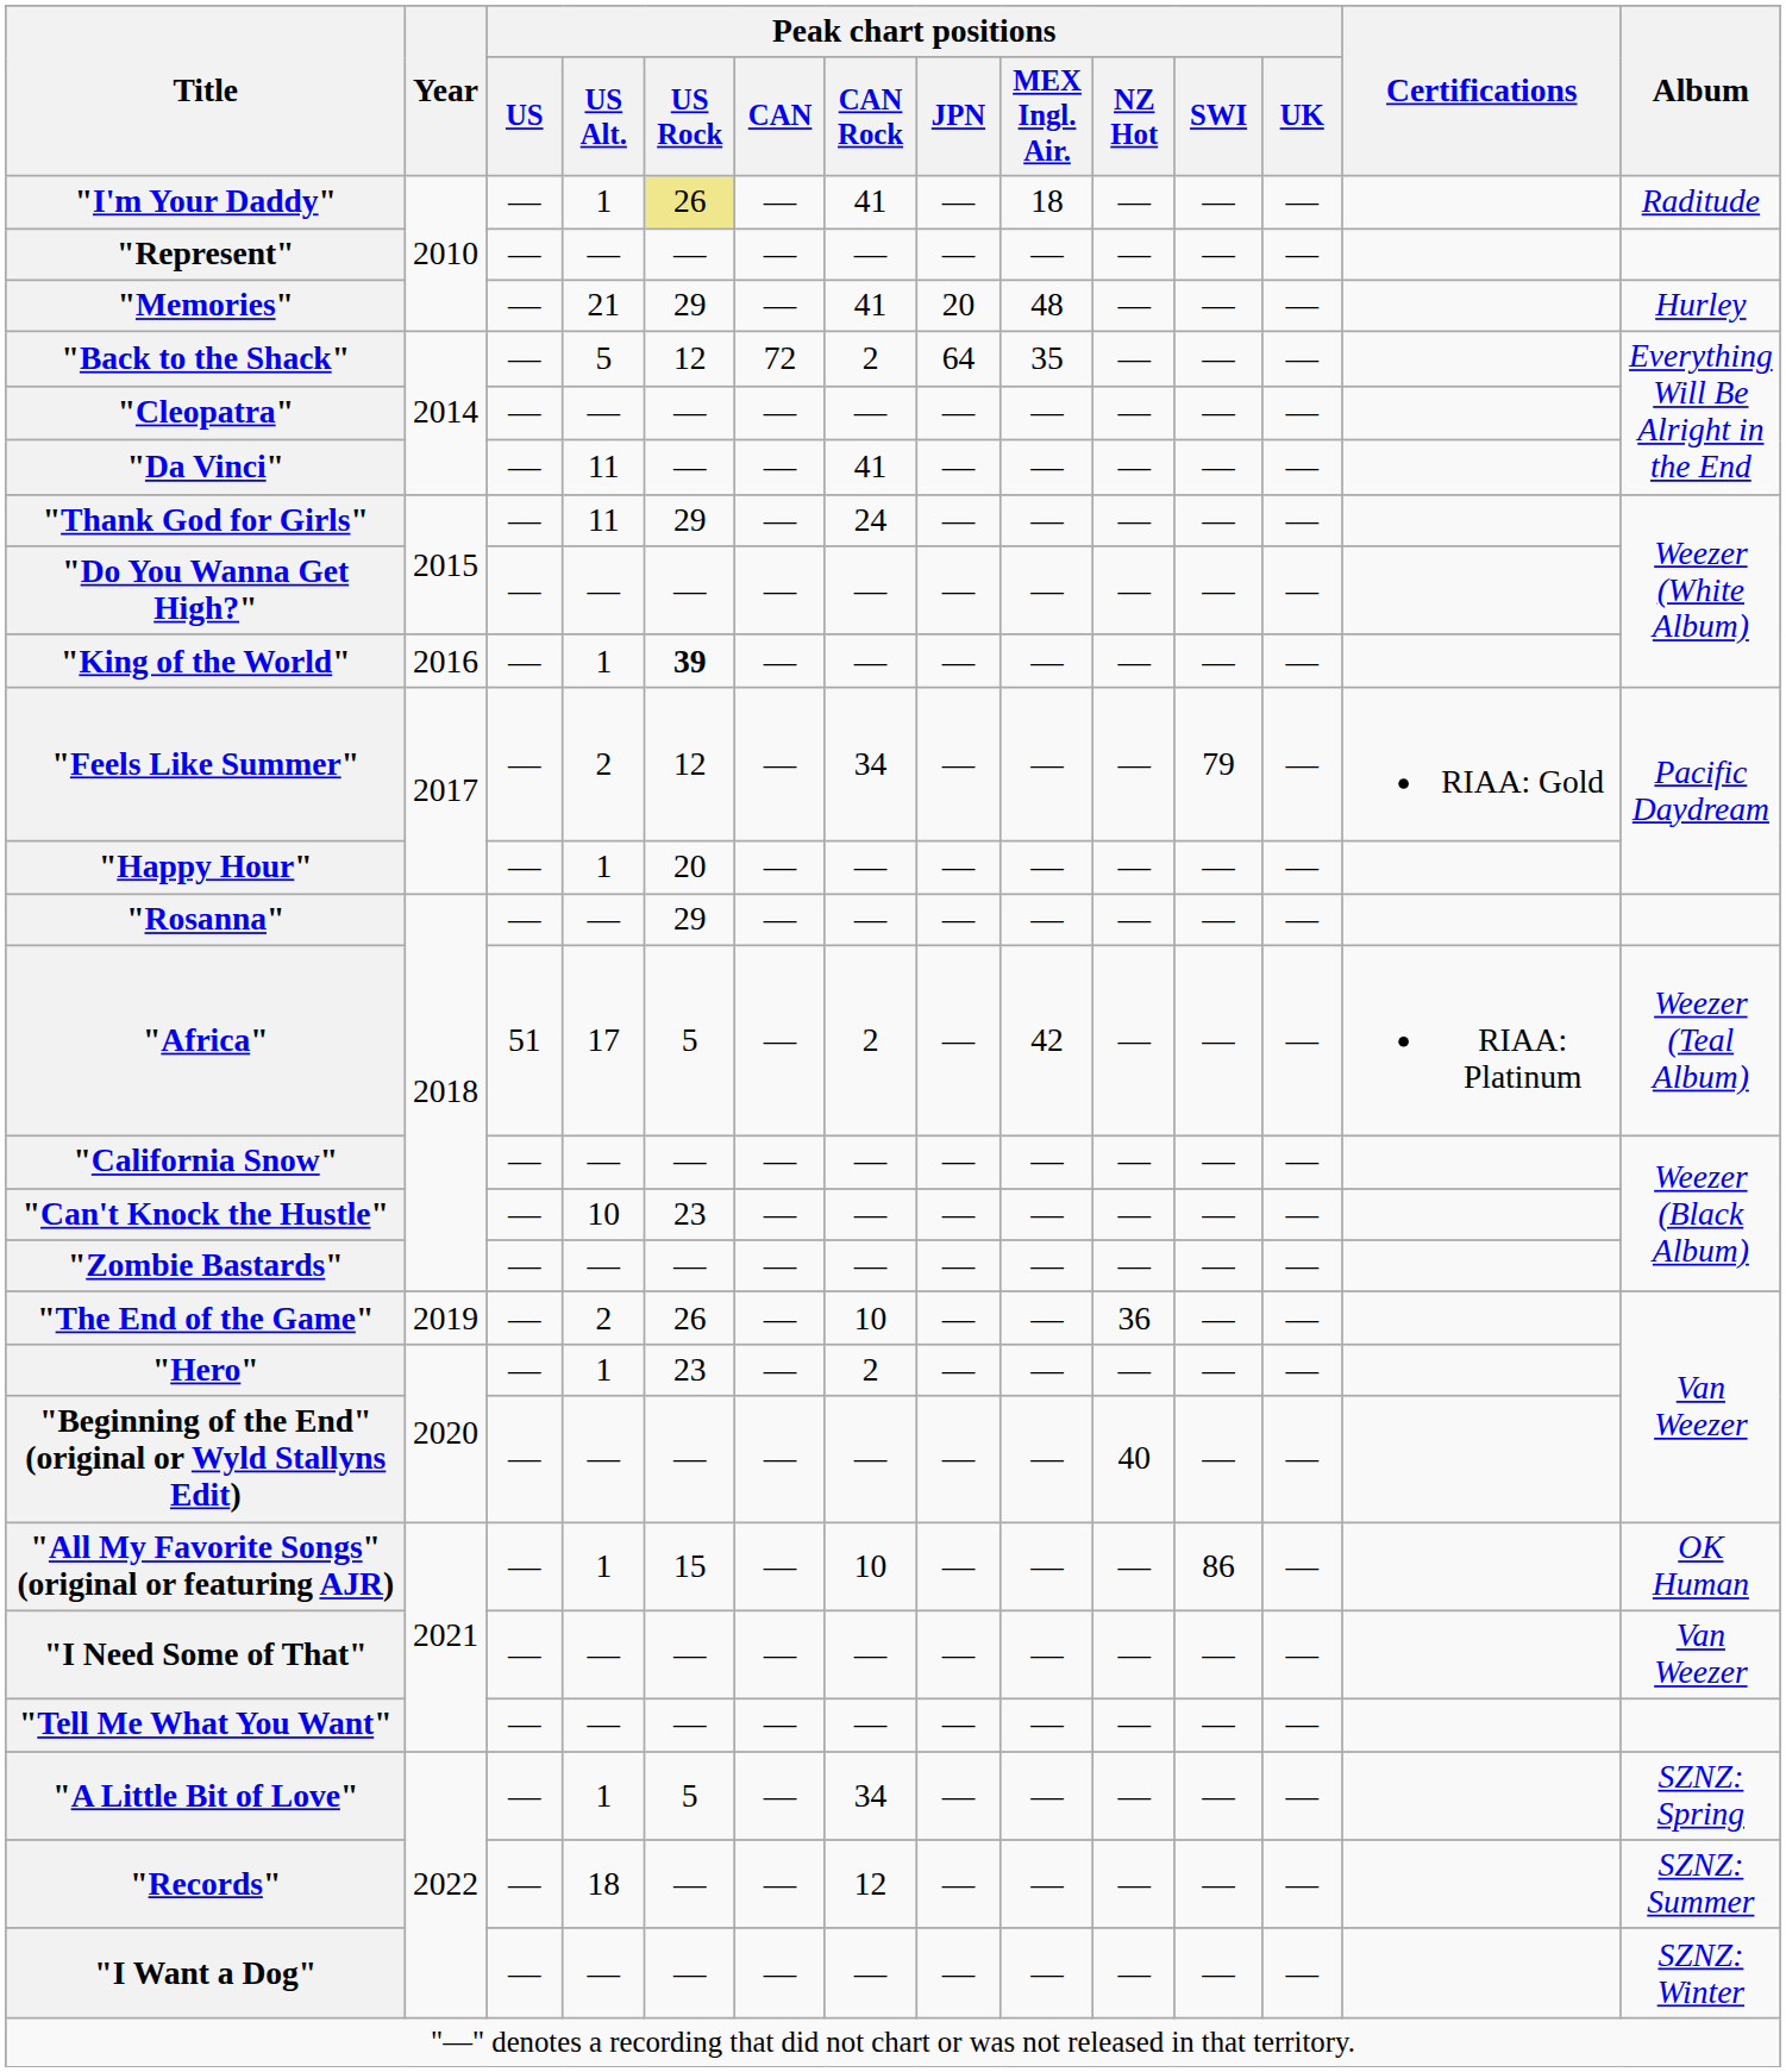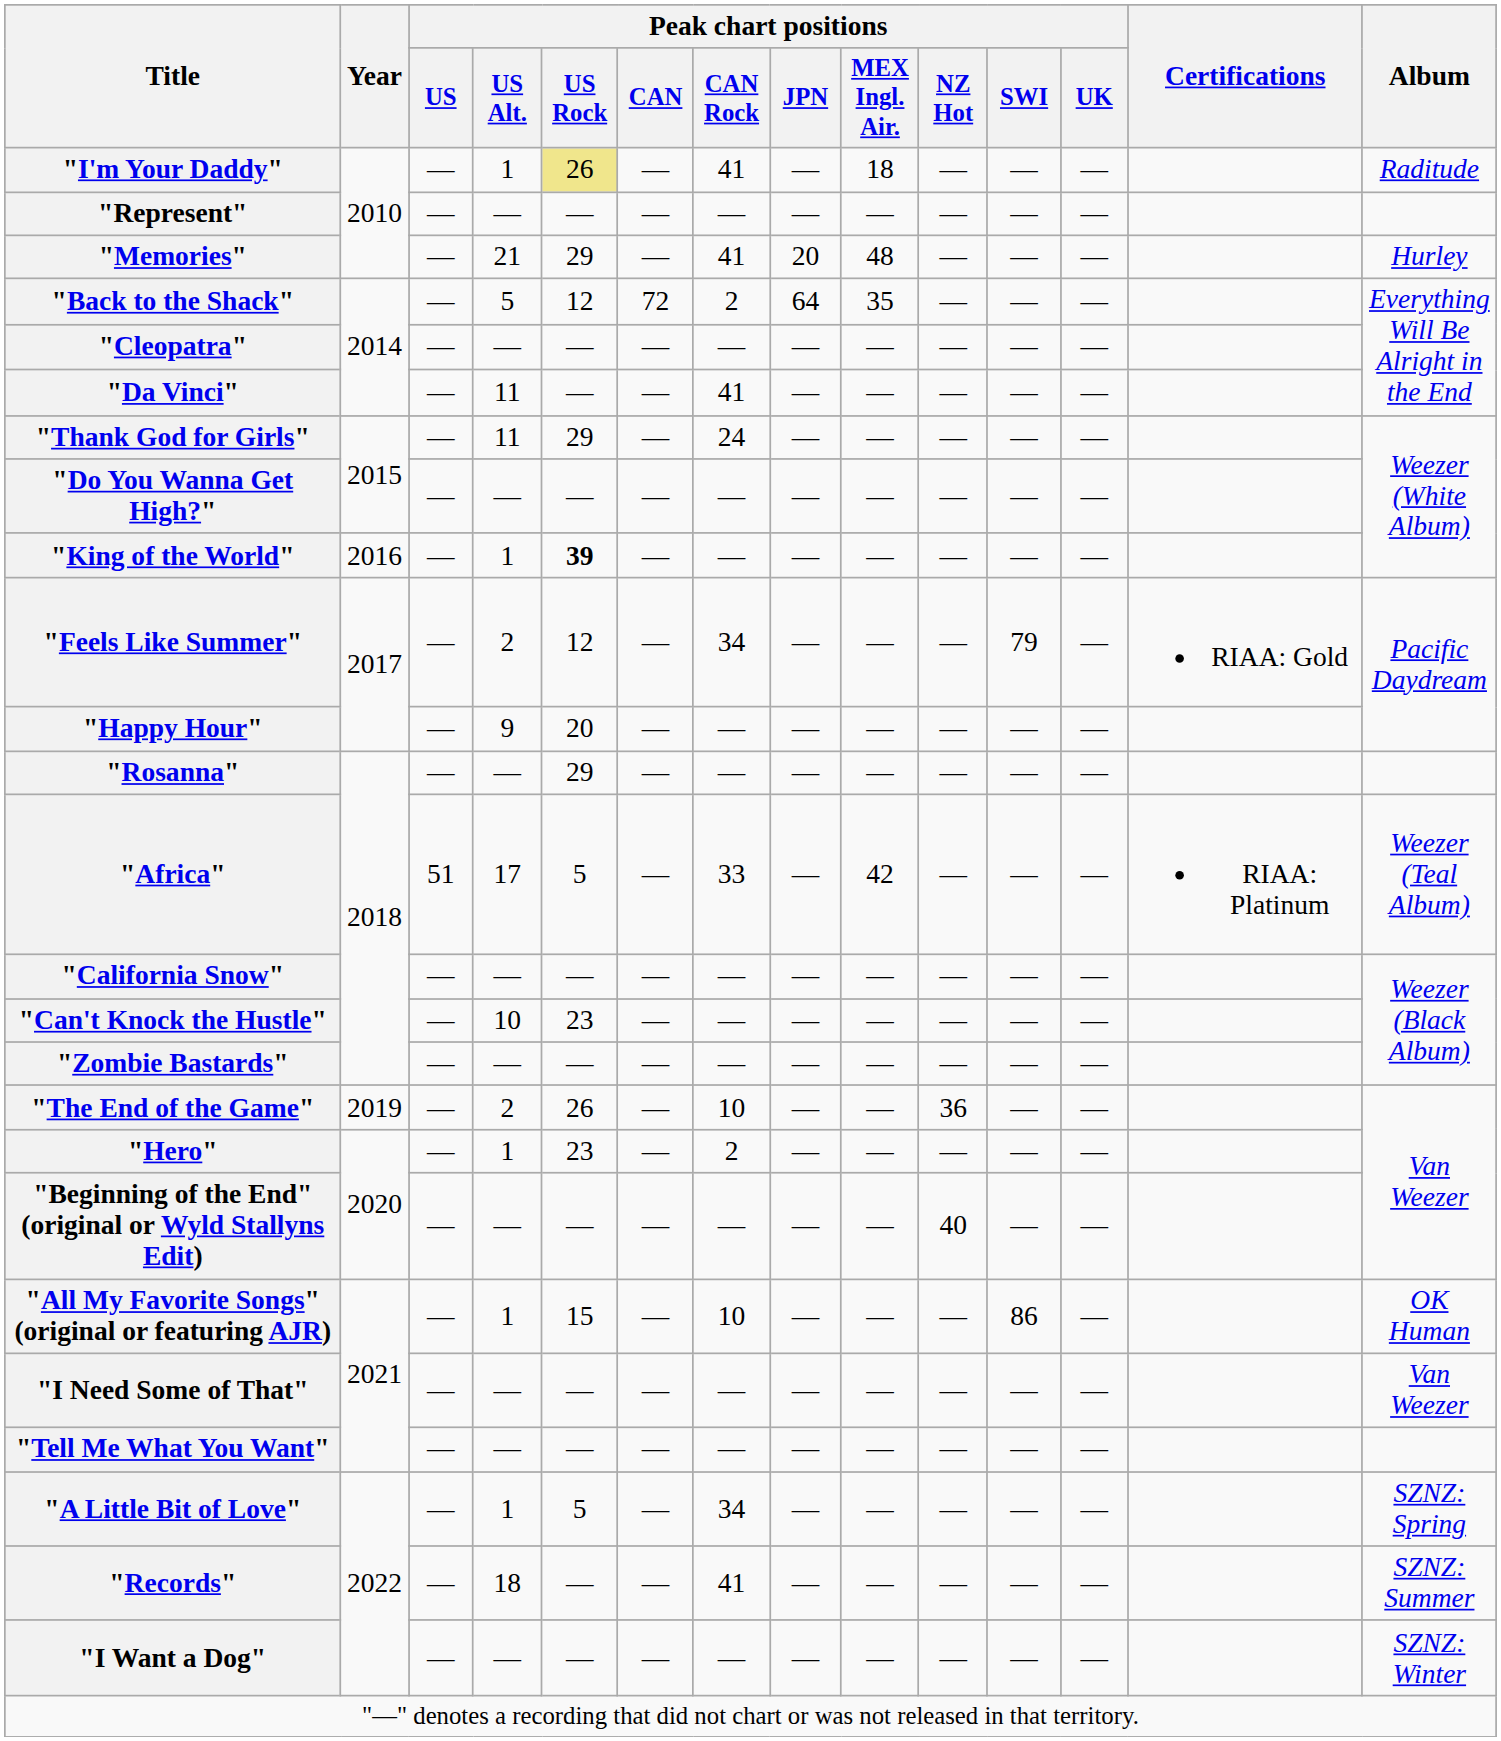 <table class="wikitable plainrowheaders" style="text-align:center;">
 <tr>
 <th scope="col" rowspan="2" style="width:18em;">Title</th>
 <th scope="col" rowspan="2" style="width:2em;">Year</th>
 <th scope="col" colspan="10">Peak chart positions</th>
 <th scope="col" rowspan="2" style="width:10em;"><a href='#'>Certifications</a></th>
 <th scope="col" rowspan="2">Album</th>
 </tr>
 <tr>
 <th scope="col" style="width:3em;font-size:90%;"><a href='#'>US</a><br></th>
 <th scope="col" style="width:3em;font-size:90%;"><a href='#'>US<br>Alt.</a><br></th>
 <th scope="col" style="width:3em;font-size:90%;"><a href='#'>US<br>Rock</a><br></th>
 <th scope="col" style="width:3em;font-size:90%;"><a href='#'>CAN</a><br></th>
 <th scope="col" style="width:3em;font-size:90%;"><a href='#'>CAN<br>Rock</a><br></th>
 <th scope="col" style="width:3em;font-size:90%;"><a href='#'>JPN</a><br></th>
 <th scope="col" style="width:3em;font-size:90%;"><a href='#'>MEX<br>Ingl.<br>Air.</a><br></th>
 <th scope="col" style="width:3em;font-size:90%;"><a href='#'>NZ<br>Hot</a><br></th>
 <th scope="col" style="width:3em;font-size:90%;"><a href='#'>SWI</a><br></th>
 <th scope="col" style="width:3em;font-size:90%;"><a href='#'>UK</a><br></th>
 </tr>
 <tr>
 <th scope="row">"<a href='#'>I'm Your Daddy</a>"</th>
 <td rowspan="3">2010</td>
 <td>—</td>
 <td>1</td>
 <td style="background: khaki;">26</td>
 <td>—</td>
 <td>41</td>
 <td>—</td>
 <td>18</td>
 <td>—</td>
 <td>—</td>
 <td>—</td>
 <td></td>
 <td><em><a href='#'>Raditude</a></em></td>
 </tr>
 <tr>
 <th scope="row">"Represent"</th>
 <td>—</td>
 <td>—</td>
 <td>—</td>
 <td>—</td>
 <td>—</td>
 <td>—</td>
 <td>—</td>
 <td>—</td>
 <td>—</td>
 <td>—</td>
 <td></td>
 <td></td>
 </tr>
 <tr>
 <th scope="row">"<a href='#'>Memories</a>"</th>
 <td>—</td>
 <td>21</td>
 <td>29</td>
 <td>—</td>
 <td>41</td>
 <td>20</td>
 <td>48</td>
 <td>—</td>
 <td>—</td>
 <td>—</td>
 <td></td>
 <td><em><a href='#'>Hurley</a></em></td>
 </tr>
 <tr>
 <th scope="row">"<a href='#'>Back to the Shack</a>"</th>
 <td rowspan="3">2014</td>
 <td>—</td>
 <td>5</td>
 <td>12</td>
 <td>72</td>
 <td>2</td>
 <td>64</td>
 <td>35</td>
 <td>—</td>
 <td>—</td>
 <td>—</td>
 <td></td>
 <td rowspan="3"><em><a href='#'>Everything Will Be Alright in the End</a></em></td>
 </tr>
 <tr>
 <th scope="row">"<a href='#'>Cleopatra</a>"</th>
 <td>—</td>
 <td>—</td>
 <td>—</td>
 <td>—</td>
 <td>—</td>
 <td>—</td>
 <td>—</td>
 <td>—</td>
 <td>—</td>
 <td>—</td>
 <td></td>
 </tr>
 <tr>
 <th scope="row">"<a href='#'>Da Vinci</a>"</th>
 <td>—</td>
 <td>11</td>
 <td>—</td>
 <td>—</td>
 <td>41</td>
 <td>—</td>
 <td>—</td>
 <td>—</td>
 <td>—</td>
 <td>—</td>
 <td></td>
 </tr>
 <tr>
 <th scope="row">"<a href='#'>Thank God for Girls</a>"</th>
 <td rowspan="2">2015</td>
 <td>—</td>
 <td>11</td>
 <td>29</td>
 <td>—</td>
 <td>24</td>
 <td>—</td>
 <td>—</td>
 <td>—</td>
 <td>—</td>
 <td>—</td>
 <td></td>
 <td rowspan="3"><em><a href='#'>Weezer (White Album)</a></em></td>
 </tr>
 <tr>
 <th scope="row">"<a href='#'>Do You Wanna Get High?</a>"</th>
 <td>—</td>
 <td>—</td>
 <td>—</td>
 <td>—</td>
 <td>—</td>
 <td>—</td>
 <td>—</td>
 <td>—</td>
 <td>—</td>
 <td>—</td>
 <td></td>
 </tr>
 <tr>
 <th scope="row">"<a href='#'>King of the World</a>"</th>
 <td>2016</td>
 <td>—</td>
 <td>1</td>
 <td><strong>39</strong></td>
 <td>—</td>
 <td>—</td>
 <td>—</td>
 <td>—</td>
 <td>—</td>
 <td>—</td>
 <td>—</td>
 <td></td>
 </tr>
 <tr>
 <th scope="row">"<a href='#'>Feels Like Summer</a>"</th>
 <td rowspan="2">2017</td>
 <td>—</td>
 <td>2</td>
 <td>12</td>
 <td>—</td>
 <td>34</td>
 <td>—</td>
 <td>—</td>
 <td>—</td>
 <td>79</td>
 <td>—</td>
 <td><br><ul><li>RIAA: Gold</li></ul></td>
 <td rowspan="2"><em><a href='#'>Pacific Daydream</a></em></td>
 </tr>
 <tr>
 <th scope="row">"<a href='#'>Happy Hour</a>"</th>
 <td>—</td>
-<td>1</td>
+<td>9</td>
 <td>20</td>
 <td>—</td>
 <td>—</td>
 <td>—</td>
 <td>—</td>
 <td>—</td>
 <td>—</td>
 <td>—</td>
 <td></td>
 </tr>
 <tr>
 <th scope="row">"<a href='#'>Rosanna</a>"</th>
 <td rowspan="5">2018</td>
 <td>—</td>
 <td>—</td>
 <td>29</td>
 <td>—</td>
 <td>—</td>
 <td>—</td>
 <td>—</td>
 <td>—</td>
 <td>—</td>
 <td>—</td>
 <td></td>
 <td></td>
 </tr>
 <tr>
 <th scope="row">"<a href='#'>Africa</a>"</th>
 <td>51</td>
 <td>17</td>
 <td>5</td>
 <td>—</td>
-<td>2</td>
+<td>33</td>
 <td>—</td>
 <td>42</td>
 <td>—</td>
 <td>—</td>
 <td>—</td>
 <td><br><ul><li>RIAA: Platinum</li></ul></td>
 <td><em><a href='#'>Weezer (Teal Album)</a></em></td>
 </tr>
 <tr>
 <th scope="row">"<a href='#'>California Snow</a>"</th>
 <td>—</td>
 <td>—</td>
 <td>—</td>
 <td>—</td>
 <td>—</td>
 <td>—</td>
 <td>—</td>
 <td>—</td>
 <td>—</td>
 <td>—</td>
 <td></td>
 <td rowspan="3"><em><a href='#'>Weezer (Black Album)</a></em></td>
 </tr>
 <tr>
 <th scope="row">"<a href='#'>Can't Knock the Hustle</a>"</th>
 <td>—</td>
 <td>10</td>
 <td>23</td>
 <td>—</td>
 <td>—</td>
 <td>—</td>
 <td>—</td>
 <td>—</td>
 <td>—</td>
 <td>—</td>
 <td></td>
 </tr>
 <tr>
 <th scope="row">"<a href='#'>Zombie Bastards</a>"</th>
 <td>—</td>
 <td>—</td>
 <td>—</td>
 <td>—</td>
 <td>—</td>
 <td>—</td>
 <td>—</td>
 <td>—</td>
 <td>—</td>
 <td>—</td>
 </tr>
 <tr>
 <th scope="row">"<a href='#'>The End of the Game</a>"</th>
 <td>2019</td>
 <td>—</td>
 <td>2</td>
 <td>26</td>
 <td>—</td>
 <td>10</td>
 <td>—</td>
 <td>—</td>
 <td>36</td>
 <td>—</td>
 <td>—</td>
 <td></td>
 <td rowspan="3"><em><a href='#'>Van Weezer</a></em></td>
 </tr>
 <tr>
 <th scope="row">"<a href='#'>Hero</a>"</th>
 <td rowspan="2">2020</td>
 <td>—</td>
 <td>1</td>
 <td>23</td>
 <td>—</td>
 <td>2</td>
 <td>—</td>
 <td>—</td>
 <td>—</td>
 <td>—</td>
 <td>—</td>
 <td></td>
 </tr>
 <tr>
 <th scope="row">"Beginning of the End"<br><span>(original or <a href='#'>Wyld Stallyns Edit</a>)</span></th>
 <td>—</td>
 <td>—</td>
 <td>—</td>
 <td>—</td>
 <td>—</td>
 <td>—</td>
 <td>—</td>
 <td>40</td>
 <td>—</td>
 <td>—</td>
 <td></td>
 </tr>
 <tr>
 <th scope="row">"<a href='#'>All My Favorite Songs</a>"<br><span>(original or featuring <a href='#'>AJR</a>)</span></th>
 <td rowspan="3">2021</td>
 <td>—</td>
 <td>1</td>
 <td>15</td>
 <td>—</td>
 <td>10</td>
 <td>—</td>
 <td>—</td>
 <td>—</td>
 <td>86</td>
 <td>—</td>
 <td></td>
 <td><em><a href='#'>OK Human</a></em></td>
 </tr>
 <tr>
 <th scope="row">"I Need Some of That"</th>
 <td>—</td>
 <td>—</td>
 <td>—</td>
 <td>—</td>
 <td>—</td>
 <td>—</td>
 <td>—</td>
 <td>—</td>
 <td>—</td>
 <td>—</td>
 <td></td>
 <td><em><a href='#'>Van Weezer</a></em></td>
 </tr>
 <tr>
 <th scope="row">"<a href='#'>Tell Me What You Want</a>"</th>
 <td>—</td>
 <td>—</td>
 <td>—</td>
 <td>—</td>
 <td>—</td>
 <td>—</td>
 <td>—</td>
 <td>—</td>
 <td>—</td>
 <td>—</td>
 <td></td>
 <td></td>
 </tr>
 <tr>
 <th scope="row">"<a href='#'>A Little Bit of Love</a>"</th>
 <td rowspan="3">2022</td>
 <td>—</td>
 <td>1</td>
 <td>5</td>
 <td>—</td>
 <td>34</td>
 <td>—</td>
 <td>—</td>
 <td>—</td>
 <td>—</td>
 <td>—</td>
 <td></td>
 <td><em><a href='#'>SZNZ: Spring</a></em></td>
 </tr>
 <tr>
 <th scope="row">"<a href='#'>Records</a>"<br> </th>
 <td>—</td>
 <td>18</td>
 <td>—</td>
 <td>—</td>
-<td>12</td>
+<td>41</td>
 <td>—</td>
 <td>—</td>
 <td>—</td>
 <td>—</td>
 <td>—</td>
 <td></td>
 <td><em><a href='#'>SZNZ: Summer</a></em></td>
 </tr>
 <tr>
 <th scope="row">"I Want a Dog"</th>
 <td>—</td>
 <td>—</td>
 <td>—</td>
 <td>—</td>
 <td>—</td>
 <td>—</td>
 <td>—</td>
 <td>—</td>
 <td>—</td>
 <td>—</td>
 <td></td>
 <td><em><a href='#'>SZNZ: Winter</a></em></td>
 </tr>
 <tr>
 <td colspan="15" style="font-size:90%">"—" denotes a recording that did not chart or was not released in that territory.</td>
 </tr>
 </table>
